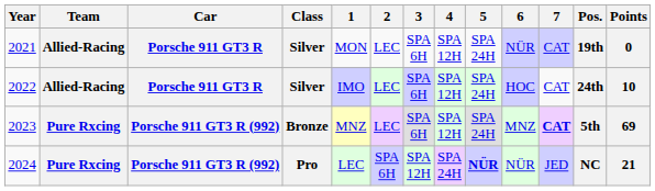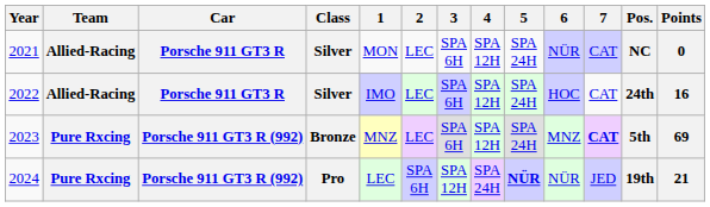 <table class="wikitable" border="1" style="text-align:center; font-size:90%;">
 <tr>
 <th>Year</th>
 <th>Team</th>
 <th>Car</th>
 <th>Class</th>
 <th>1</th>
 <th>2</th>
 <th>3</th>
 <th>4</th>
 <th>5</th>
 <th>6</th>
 <th>7</th>
 <th>Pos.</th>
 <th>Points</th>
 </tr>
 <tr>
 <td><a href='#'>2021</a></td>
 <th>Allied-Racing</th>
 <th><a href='#'>Porsche 911 GT3 R</a></th>
 <th>Silver</th>
 <td style="background:#;"><a href='#'>MON</a></td>
 <td style="background:#;"><a href='#'>LEC</a></td>
 <td style="background:#;"><a href='#'>SPA<br>6H</a></td>
 <td style="background:#;"><a href='#'>SPA<br>12H</a></td>
 <td style="background:#;"><a href='#'>SPA<br>24H</a></td>
 <td style="background:#CFCFFF;"><a href='#'>NÜR</a><br></td>
 <td style="background:#CFCFFF;"><a href='#'>CAT</a><br></td>
-<th>19th</th>
+<th>NC</th>
 <th>0</th>
 </tr>
 <tr>
 <td><a href='#'>2022</a></td>
 <th>Allied-Racing</th>
 <th><a href='#'>Porsche 911 GT3 R</a></th>
 <th>Silver</th>
 <td style="background:#CFCFFF;"><a href='#'>IMO</a><br></td>
 <td style="background:#DFFFDF;"><a href='#'>LEC</a><br></td>
 <td style="background:#CFCFFF;"><a href='#'>SPA<br>6H</a><br></td>
 <td style="background:#DFFFDF;"><a href='#'>SPA<br>12H</a><br></td>
 <td style="background:#DFFFDF;"><a href='#'>SPA<br>24H</a><br></td>
 <td style="background:#CFCFFF;"><a href='#'>HOC</a><br></td>
 <td style="background:#;"><a href='#'>CAT</a></td>
 <th>24th</th>
-<th>10</th>
+<th>16</th>
 </tr>
 <tr>
 <td><a href='#'>2023</a></td>
 <th><a href='#'>Pure Rxcing</a></th>
 <th><a href='#'>Porsche 911 GT3 R (992)</a></th>
 <th>Bronze</th>
 <td style="background:#FFFFBF;"><a href='#'>MNZ</a><br></td>
 <td style="background:#EFCFFF;"><a href='#'>LEC</a><br></td>
 <td style="background:#DFDFDF;"><a href='#'>SPA<br>6H</a><br></td>
 <td style="background:#DFFFDF;"><a href='#'>SPA<br>12H</a><br></td>
 <td style="background:#DFDFDF;"><a href='#'>SPA<br>24H</a><br></td>
 <td style="background:#DFFFDF;"><a href='#'>MNZ</a><br></td>
 <td style="background:#EFCFFF;"><strong><a href='#'>CAT</a></strong><br></td>
 <th>5th</th>
 <th>69</th>
 </tr>
 <tr>
 <td><a href='#'>2024</a></td>
 <th><a href='#'>Pure Rxcing</a></th>
 <th><a href='#'>Porsche 911 GT3 R (992)</a></th>
 <th>Pro</th>
 <td style="background:#DFFFDF;"><a href='#'>LEC</a><br></td>
 <td style="background:#CFCFFF;"><a href='#'>SPA<br>6H</a><br></td>
 <td style="background:#DFFFDF;"><a href='#'>SPA<br>12H</a><br></td>
 <td style="background:#EFCFFF;"><a href='#'>SPA<br>24H</a><br></td>
 <td style="background:#CFCFFF;"><strong><a href='#'>NÜR</a><br></strong></td>
 <td style="background:#DFFFDF;"><a href='#'>NÜR</a><br></td>
 <td style="background:#CFCFFF;"><a href='#'>JED</a><br></td>
-<th>NC</th>
+<th>19th</th>
 <th>21</th>
 </tr>
 </table>
